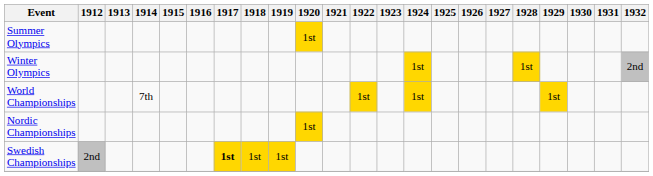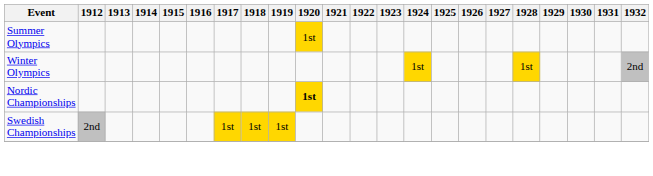 <table class="wikitable">
 <tr>
 <th>Event</th>
 <th>1912</th>
 <th>1913</th>
 <th>1914</th>
 <th>1915</th>
 <th>1916</th>
 <th>1917</th>
 <th>1918</th>
 <th>1919</th>
 <th>1920</th>
 <th>1921</th>
 <th>1922</th>
 <th>1923</th>
 <th>1924</th>
 <th>1925</th>
 <th>1926</th>
 <th>1927</th>
 <th>1928</th>
 <th>1929</th>
 <th>1930</th>
 <th>1931</th>
 <th>1932</th>
 </tr>
 <tr>
 <td><a href='#'>Summer Olympics</a></td>
 <td></td>
 <td></td>
 <td></td>
 <td></td>
 <td></td>
 <td></td>
 <td></td>
 <td></td>
 <td align="center" bgcolor="gold">1st</td>
 <td></td>
 <td></td>
 <td></td>
 <td></td>
 <td></td>
 <td></td>
 <td></td>
 <td></td>
 <td></td>
 <td></td>
 <td></td>
 <td></td>
 </tr>
 <tr>
 <td><a href='#'>Winter Olympics</a></td>
 <td></td>
 <td></td>
 <td></td>
 <td></td>
 <td></td>
 <td></td>
 <td></td>
 <td></td>
 <td></td>
 <td></td>
 <td></td>
 <td></td>
 <td align="center" bgcolor="gold">1st</td>
 <td></td>
 <td></td>
 <td></td>
 <td align="center" bgcolor="gold">1st</td>
 <td></td>
 <td></td>
 <td></td>
 <td align="center" bgcolor="silver">2nd</td>
 </tr>
 <tr>
-<td><a href='#'>World Championships</a></td>
-<td></td>
-<td></td>
-<td align="center">7th</td>
-<td></td>
-<td></td>
-<td></td>
-<td></td>
-<td></td>
-<td></td>
-<td></td>
-<td align="center" bgcolor="gold">1st</td>
-<td></td>
-<td align="center" bgcolor="gold">1st</td>
-<td></td>
-<td></td>
-<td></td>
-<td></td>
-<td align="center" bgcolor="gold">1st</td>
-<td></td>
-<td></td>
-<td></td>
-</tr>
-<tr>
 <td><a href='#'>Nordic Championships</a></td>
 <td></td>
 <td></td>
 <td></td>
 <td></td>
 <td></td>
 <td></td>
 <td></td>
 <td></td>
-<td align="center" bgcolor="gold">1st</td>
+<td align="center" bgcolor="gold"><strong>1st</strong></td>
 <td></td>
 <td></td>
 <td></td>
 <td></td>
 <td></td>
 <td></td>
 <td></td>
 <td></td>
 <td></td>
 <td></td>
 <td></td>
 <td></td>
 </tr>
 <tr>
 <td><a href='#'>Swedish Championships</a></td>
 <td align="center" bgcolor="silver">2nd</td>
 <td></td>
 <td></td>
 <td></td>
 <td></td>
-<td align="center" bgcolor="gold"><strong>1st</strong></td>
+<td align="center" bgcolor="gold">1st</td>
 <td align="center" bgcolor="gold">1st</td>
 <td align="center" bgcolor="gold">1st</td>
 <td></td>
 <td></td>
 <td></td>
 <td></td>
 <td></td>
 <td></td>
 <td></td>
 <td></td>
 <td></td>
 <td></td>
 <td></td>
 <td></td>
 <td></td>
 </tr>
 <tr>
 </tr>
 </table>
